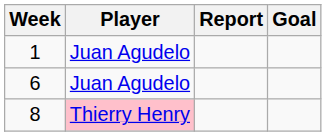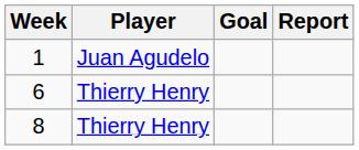 <table class=wikitable>
 <tr>
 <th>Week</th>
 <th>Player</th>
+<th>Goal</th>
 <th>Report</th>
-<th>Goal</th>
 </tr>
 <tr>
 <td align=center>1</td>
 <td> <a href='#'>Juan Agudelo</a></td>
+<td align=center></td>
 <td></td>
-<td align=center></td>
 </tr>
 <tr>
 <td align=center>6</td>
-<td> <a href='#'>Juan Agudelo</a></td>
+<td> <a href='#'>Thierry Henry</a></td>
+<td align=center></td>
 <td></td>
-<td align=center></td>
 </tr>
 <tr>
 <td align=center>8</td>
-<td style="background: pink;"> <a href='#'>Thierry Henry</a></td>
+<td> <a href='#'>Thierry Henry</a></td>
+<td align=center></td>
 <td></td>
-<td align=center></td>
 </tr>
 </table>
